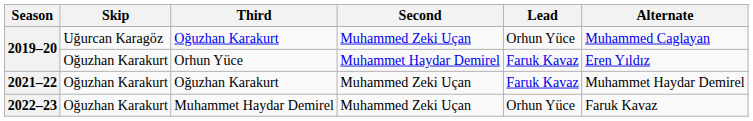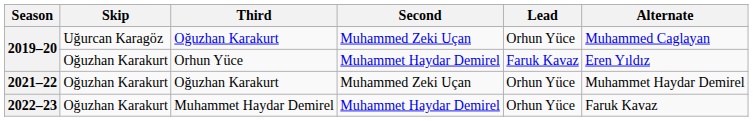 <table class="wikitable">
 <tr>
 <th scope="col">Season</th>
 <th scope="col">Skip</th>
 <th scope="col">Third</th>
 <th scope="col">Second</th>
 <th scope="col">Lead</th>
 <th scope="col">Alternate</th>
 </tr>
 <tr>
 <th scope="row" rowspan="2">2019–20</th>
 <td>Uğurcan Karagöz</td>
 <td><a href='#'>Oğuzhan Karakurt</a></td>
 <td><a href='#'>Muhammed Zeki Uçan</a></td>
 <td>Orhun Yüce</td>
 <td><a href='#'>Muhammed Caglayan</a></td>
 </tr>
 <tr>
 <td>Oğuzhan Karakurt</td>
 <td>Orhun Yüce</td>
 <td><a href='#'>Muhammet Haydar Demirel</a></td>
 <td><a href='#'>Faruk Kavaz</a></td>
 <td><a href='#'>Eren Yıldız</a></td>
 </tr>
 <tr>
 <th scope="row">2021–22</th>
 <td>Oğuzhan Karakurt</td>
 <td>Oğuzhan Karakurt</td>
 <td>Muhammed Zeki Uçan</td>
-<td><a href='#'>Faruk Kavaz</a></td>
+<td>Orhun Yüce</td>
 <td>Muhammet Haydar Demirel</td>
 </tr>
 <tr>
 <th scope="row">2022–23</th>
 <td>Oğuzhan Karakurt</td>
 <td>Muhammet Haydar Demirel</td>
-<td>Muhammed Zeki Uçan</td>
+<td><a href='#'>Muhammet Haydar Demirel</a></td>
 <td>Orhun Yüce</td>
 <td>Faruk Kavaz</td>
 </tr>
 </table>
